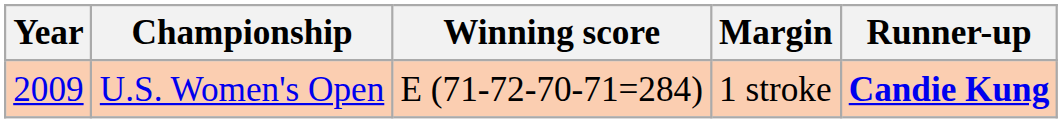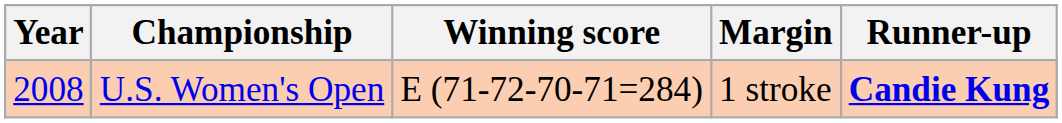 <table class="wikitable">
 <tr>
 <th>Year</th>
 <th>Championship</th>
 <th>Winning score</th>
 <th>Margin</th>
 <th>Runner-up</th>
 </tr>
 <tr style="background:#FBCEB1;">
-<td><a href='#'>2009</a></td>
+<td><a href='#'>2008</a></td>
 <td><a href='#'>U.S. Women's Open</a></td>
 <td>E (71-72-70-71=284)</td>
 <td>1 stroke</td>
 <td><strong> <a href='#'>Candie Kung</a></strong></td>
 </tr>
 </table>
